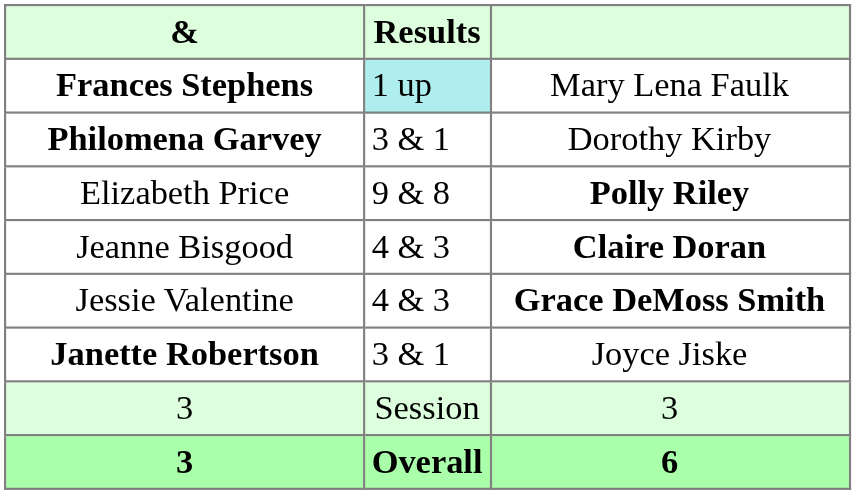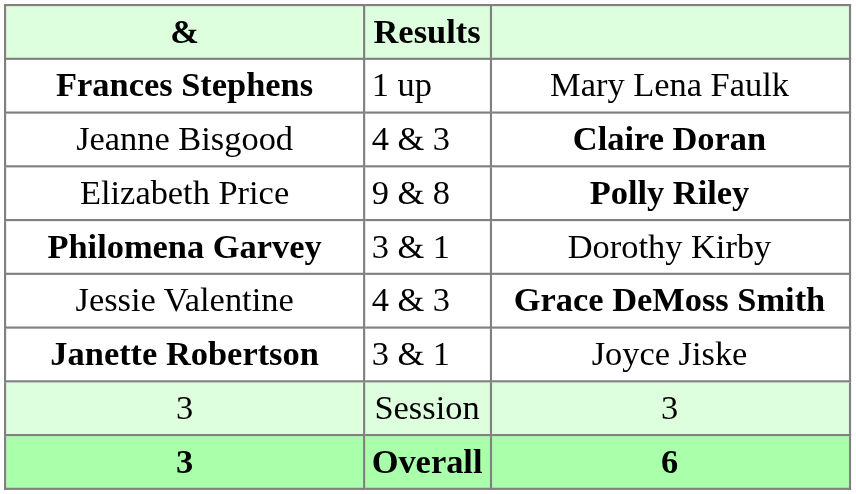 <table border="1" cellpadding="3" style="border-collapse: collapse; text-align:center;">
 <tr style="background:#ddffdd;">
 <th width=160> & </th>
 <th>Results</th>
 <th width=160></th>
 </tr>
 <tr>
 <td><strong>Frances Stephens</strong></td>
-<td align=left style="background: paleturquoise;"> 1 up</td>
+<td align=left> 1 up</td>
 <td>Mary Lena Faulk</td>
 </tr>
 <tr>
-<td><strong>Philomena Garvey</strong></td>
-<td align=left> 3 & 1</td>
-<td>Dorothy Kirby</td>
+<td>Jeanne Bisgood</td>
+<td align=left> 4 & 3</td>
+<td><strong>Claire Doran</strong></td>
 </tr>
 <tr>
 <td>Elizabeth Price</td>
 <td align=left> 9 & 8</td>
 <td><strong>Polly Riley</strong></td>
 </tr>
 <tr>
-<td>Jeanne Bisgood</td>
-<td align=left> 4 & 3</td>
-<td><strong>Claire Doran</strong></td>
+<td><strong>Philomena Garvey</strong></td>
+<td align=left> 3 & 1</td>
+<td>Dorothy Kirby</td>
 </tr>
 <tr>
 <td>Jessie Valentine</td>
 <td align=left> 4 & 3</td>
 <td><strong>Grace DeMoss Smith</strong></td>
 </tr>
 <tr>
 <td><strong>Janette Robertson</strong></td>
 <td align=left> 3 & 1</td>
 <td>Joyce Jiske</td>
 </tr>
 <tr style="background:#ddffdd;">
 <td>3</td>
 <td>Session</td>
 <td>3</td>
 </tr>
 <tr style="background:#aaffaa;">
 <th>3</th>
 <th>Overall</th>
 <th>6</th>
 </tr>
 </table>
